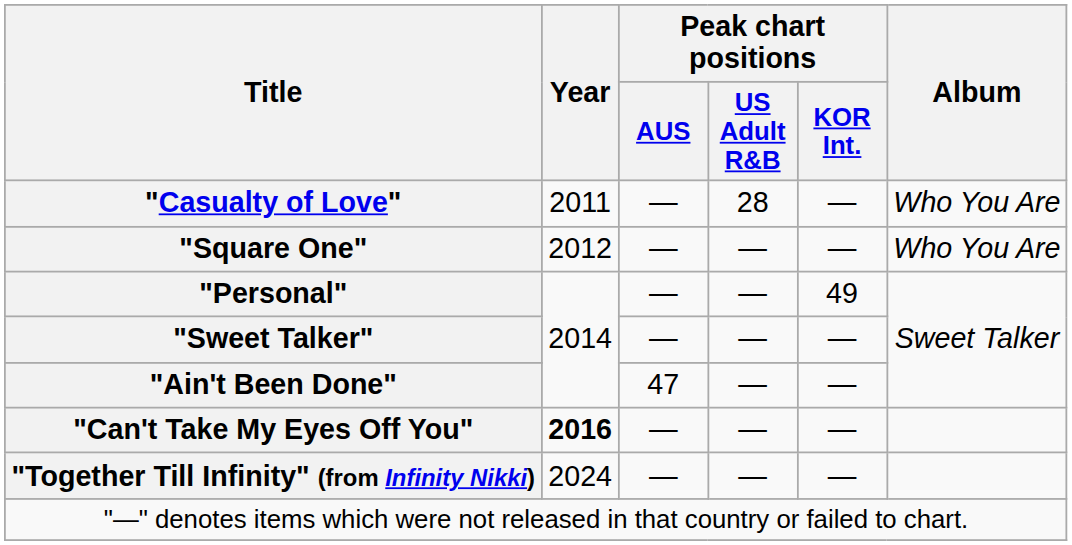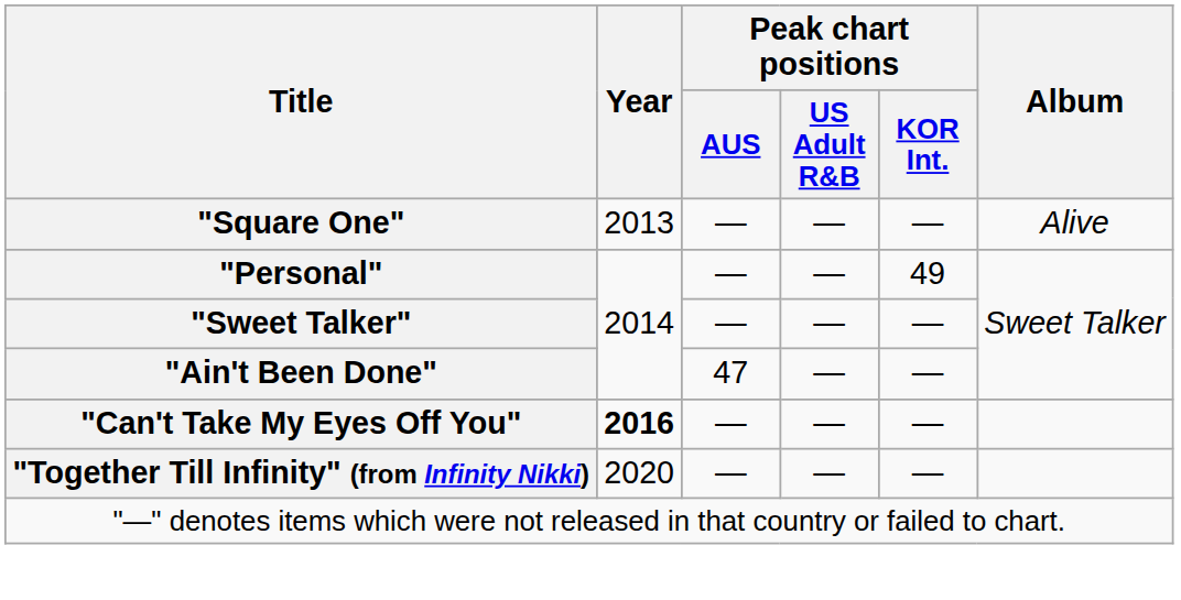 <table class="wikitable plainrowheaders" style="text-align:center">
 <tr>
 <th scope="col" rowspan="2">Title</th>
 <th scope="col" rowspan="2">Year</th>
 <th scope="col" colspan="3">Peak chart<br>positions</th>
 <th scope="col" rowspan="2">Album</th>
 </tr>
 <tr>
 <th scope="col" style="width:3em;font-size:90%;"><a href='#'>AUS</a><br></th>
 <th scope="col" style="width:3em;font-size:90%;"><a href='#'>US Adult R&B</a><br></th>
 <th scope="col" style="width:3em;font-size:90%;"><a href='#'>KOR Int.</a><br></th>
 </tr>
 <tr>
-<th scope="row">"<a href='#'>Casualty of Love</a>"</th>
-<td>2011</td>
-<td>—</td>
-<td>28</td>
-<td>—</td>
-<td><em>Who You Are</em></td>
-</tr>
-<tr>
 <th scope="row">"Square One"</th>
-<td>2012</td>
+<td>2013</td>
 <td>—</td>
 <td>—</td>
 <td>—</td>
-<td><em>Who You Are</em></td>
+<td><em>Alive</em></td>
 </tr>
 <tr>
 <th scope="row">"Personal"</th>
 <td rowspan="3">2014</td>
 <td>—</td>
 <td>—</td>
 <td>49</td>
 <td rowspan="3"><em>Sweet Talker</em></td>
 </tr>
 <tr>
 <th scope="row">"Sweet Talker"</th>
 <td>—</td>
 <td>—</td>
 <td>—</td>
 </tr>
 <tr>
 <th scope="row">"Ain't Been Done"</th>
 <td>47</td>
 <td>—</td>
 <td>—</td>
 </tr>
 <tr>
 <th scope="row">"Can't Take My Eyes Off You"</th>
 <td><strong>2016</strong></td>
 <td>—</td>
 <td>—</td>
 <td>—</td>
 <td></td>
 </tr>
 <tr>
 <th scope="row">"Together Till Infinity" <small>(from <em><a href='#'>Infinity Nikki</a></em>)</small></th>
-<td>2024</td>
+<td>2020</td>
 <td>—</td>
 <td>—</td>
 <td>—</td>
 <td></td>
 </tr>
 <tr>
 <td colspan="6" style="font-size:90%">"—" denotes items which were not released in that country or failed to chart.</td>
 </tr>
 </table>
